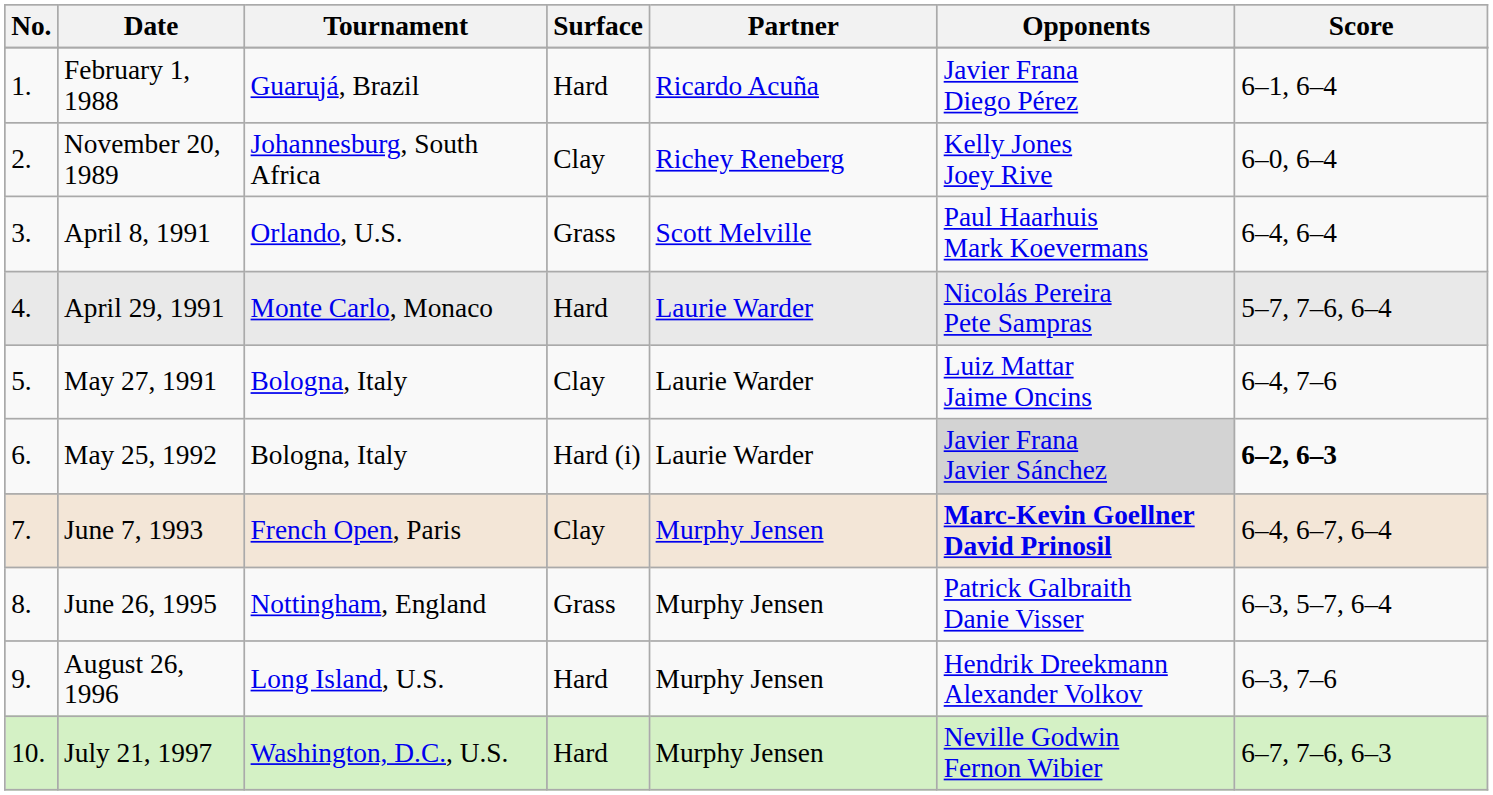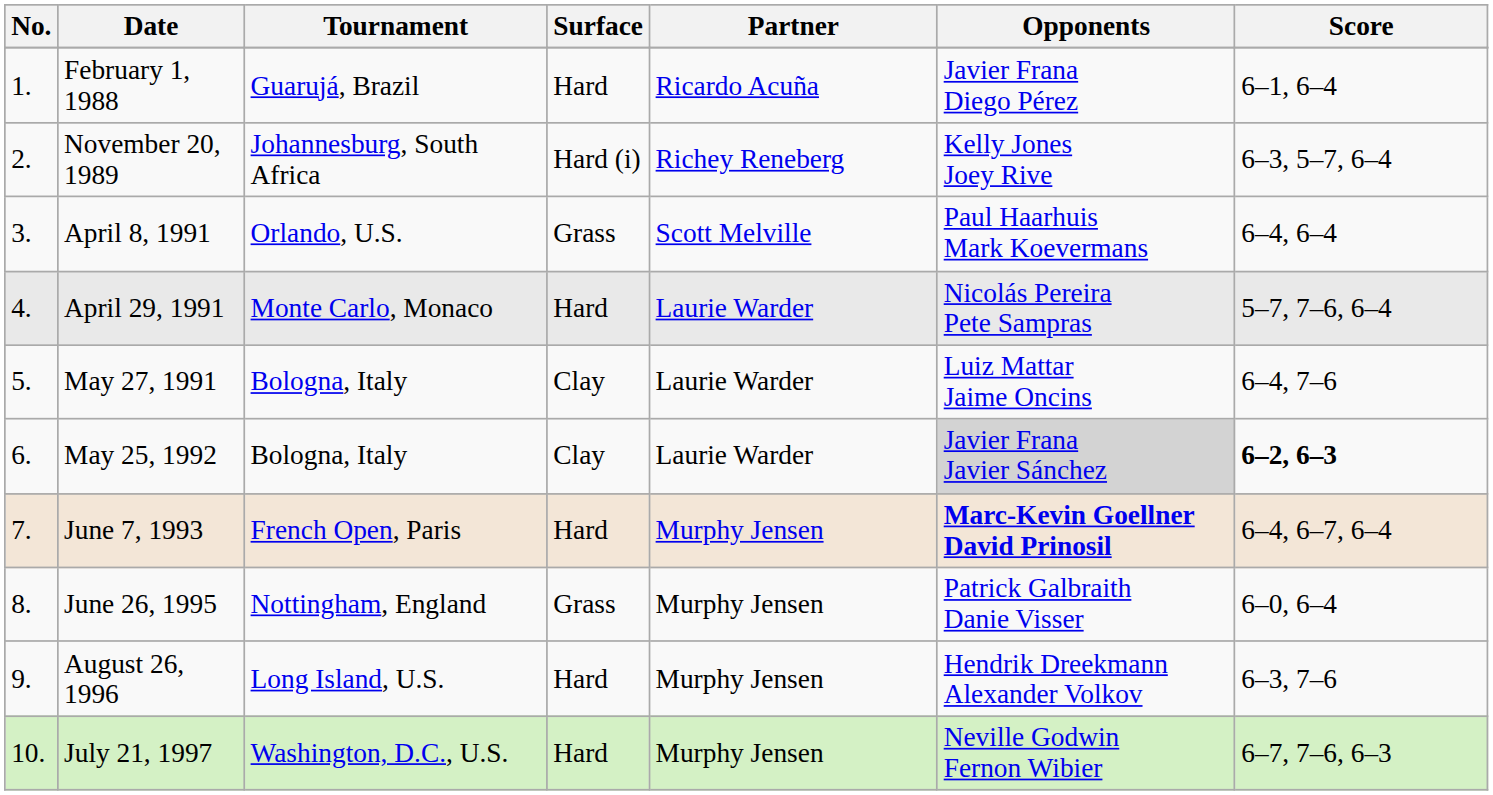 <table class="sortable wikitable">
 <tr>
 <th style="width:20px">No.</th>
 <th style="width:115px">Date</th>
 <th style="width:200px">Tournament</th>
 <th style="width:50px">Surface</th>
 <th style="width:200px">Partner</th>
 <th style="width:200px">Opponents</th>
 <th style="width:180px" class="unsortable">Score</th>
 </tr>
 <tr>
 </tr>
 <tr>
 <td>1.</td>
 <td>February 1, 1988</td>
 <td><a href='#'>Guarujá</a>, Brazil</td>
 <td>Hard</td>
 <td> <a href='#'>Ricardo Acuña</a></td>
 <td> <a href='#'>Javier Frana</a> <br>  <a href='#'>Diego Pérez</a></td>
 <td>6–1, 6–4</td>
 </tr>
 <tr>
 <td>2.</td>
 <td>November 20, 1989</td>
 <td><a href='#'>Johannesburg</a>, South Africa</td>
-<td>Clay</td>
+<td>Hard (i)</td>
 <td> <a href='#'>Richey Reneberg</a></td>
 <td> <a href='#'>Kelly Jones</a> <br>  <a href='#'>Joey Rive</a></td>
-<td>6–0, 6–4</td>
+<td>6–3, 5–7, 6–4</td>
 </tr>
 <tr>
 <td>3.</td>
 <td>April 8, 1991</td>
 <td><a href='#'>Orlando</a>, U.S.</td>
 <td>Grass</td>
 <td> <a href='#'>Scott Melville</a></td>
 <td> <a href='#'>Paul Haarhuis</a> <br>  <a href='#'>Mark Koevermans</a></td>
 <td>6–4, 6–4</td>
 </tr>
 <tr style="background:#e9e9e9;">
 <td>4.</td>
 <td>April 29, 1991</td>
 <td><a href='#'>Monte Carlo</a>, Monaco</td>
 <td>Hard</td>
 <td> <a href='#'>Laurie Warder</a></td>
 <td> <a href='#'>Nicolás Pereira</a> <br>  <a href='#'>Pete Sampras</a></td>
 <td>5–7, 7–6, 6–4</td>
 </tr>
 <tr>
 <td>5.</td>
 <td>May 27, 1991</td>
 <td><a href='#'>Bologna</a>, Italy</td>
 <td>Clay</td>
 <td> Laurie Warder</td>
 <td> <a href='#'>Luiz Mattar</a> <br>  <a href='#'>Jaime Oncins</a></td>
 <td>6–4, 7–6</td>
 </tr>
 <tr>
 <td>6.</td>
 <td>May 25, 1992</td>
 <td>Bologna, Italy</td>
-<td>Hard (i)</td>
+<td>Clay</td>
 <td> Laurie Warder</td>
 <td style="background: lightgrey;"> <a href='#'>Javier Frana</a> <br>  <a href='#'>Javier Sánchez</a></td>
 <td><strong>6–2, 6–3</strong></td>
 </tr>
 <tr style="background:#f3e6d7;">
 <td>7.</td>
 <td>June 7, 1993</td>
 <td><a href='#'>French Open</a>, Paris</td>
-<td>Clay</td>
+<td>Hard</td>
 <td> <a href='#'>Murphy Jensen</a></td>
 <td><strong> <a href='#'>Marc-Kevin Goellner</a> <br>  <a href='#'>David Prinosil</a></strong></td>
 <td>6–4, 6–7, 6–4</td>
 </tr>
 <tr>
 <td>8.</td>
 <td>June 26, 1995</td>
 <td><a href='#'>Nottingham</a>, England</td>
 <td>Grass</td>
 <td> Murphy Jensen</td>
 <td> <a href='#'>Patrick Galbraith</a> <br>  <a href='#'>Danie Visser</a></td>
-<td>6–3, 5–7, 6–4</td>
+<td>6–0, 6–4</td>
 </tr>
 <tr>
 <td>9.</td>
 <td>August 26, 1996</td>
 <td><a href='#'>Long Island</a>, U.S.</td>
 <td>Hard</td>
 <td> Murphy Jensen</td>
 <td> <a href='#'>Hendrik Dreekmann</a> <br>  <a href='#'>Alexander Volkov</a></td>
 <td>6–3, 7–6</td>
 </tr>
 <tr style="background:#d4f1c5;">
 <td>10.</td>
 <td>July 21, 1997</td>
 <td><a href='#'>Washington, D.C.</a>, U.S.</td>
 <td>Hard</td>
 <td> Murphy Jensen</td>
 <td> <a href='#'>Neville Godwin</a> <br>  <a href='#'>Fernon Wibier</a></td>
 <td>6–7, 7–6, 6–3</td>
 </tr>
 </table>
